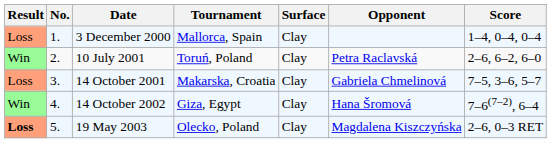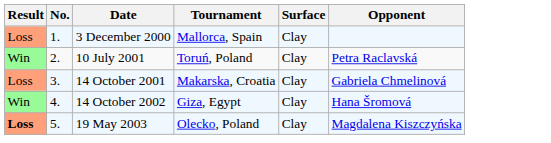 <table class="sortable wikitable" style="font-size:97%">
 <tr>
 <th>Result</th>
 <th>No.</th>
 <th>Date</th>
 <th>Tournament</th>
 <th>Surface</th>
 <th>Opponent</th>
-<th class="unsortable">Score</th>
 </tr>
 <tr bgcolor="#f0f8ff">
 <td style="background:#ffa07a;">Loss</td>
 <td>1.</td>
 <td>3 December 2000</td>
 <td><a href='#'>Mallorca</a>, Spain</td>
 <td>Clay</td>
 <td></td>
-<td>1–4, 0–4, 0–4</td>
 </tr>
 <tr>
 <td style="background:#98fb98;">Win</td>
 <td>2.</td>
 <td>10 July 2001</td>
 <td><a href='#'>Toruń</a>, Poland</td>
 <td>Clay</td>
 <td> <a href='#'>Petra Raclavská</a></td>
-<td>2–6, 6–2, 6–0</td>
 </tr>
 <tr bgcolor="#f0f8ff">
 <td style="background:#ffa07a;">Loss</td>
 <td>3.</td>
 <td>14 October 2001</td>
 <td><a href='#'>Makarska</a>, Croatia</td>
 <td>Clay</td>
 <td> <a href='#'>Gabriela Chmelinová</a></td>
-<td>7–5, 3–6, 5–7</td>
 </tr>
 <tr style="background:#f0f8ff;">
 <td style="background:#98fb98;">Win</td>
 <td>4.</td>
 <td>14 October 2002</td>
 <td><a href='#'>Giza</a>, Egypt</td>
 <td>Clay</td>
 <td> <a href='#'>Hana Šromová</a></td>
-<td>7–6<sup>(7–2)</sup>, 6–4</td>
 </tr>
 <tr bgcolor="#f0f8ff">
 <td style="background:#ffa07a;"><strong>Loss</strong></td>
 <td>5.</td>
 <td>19 May 2003</td>
 <td><a href='#'>Olecko</a>, Poland</td>
 <td>Clay</td>
 <td> <a href='#'>Magdalena Kiszczyńska</a></td>
-<td>2–6, 0–3 RET</td>
 </tr>
 </table>
